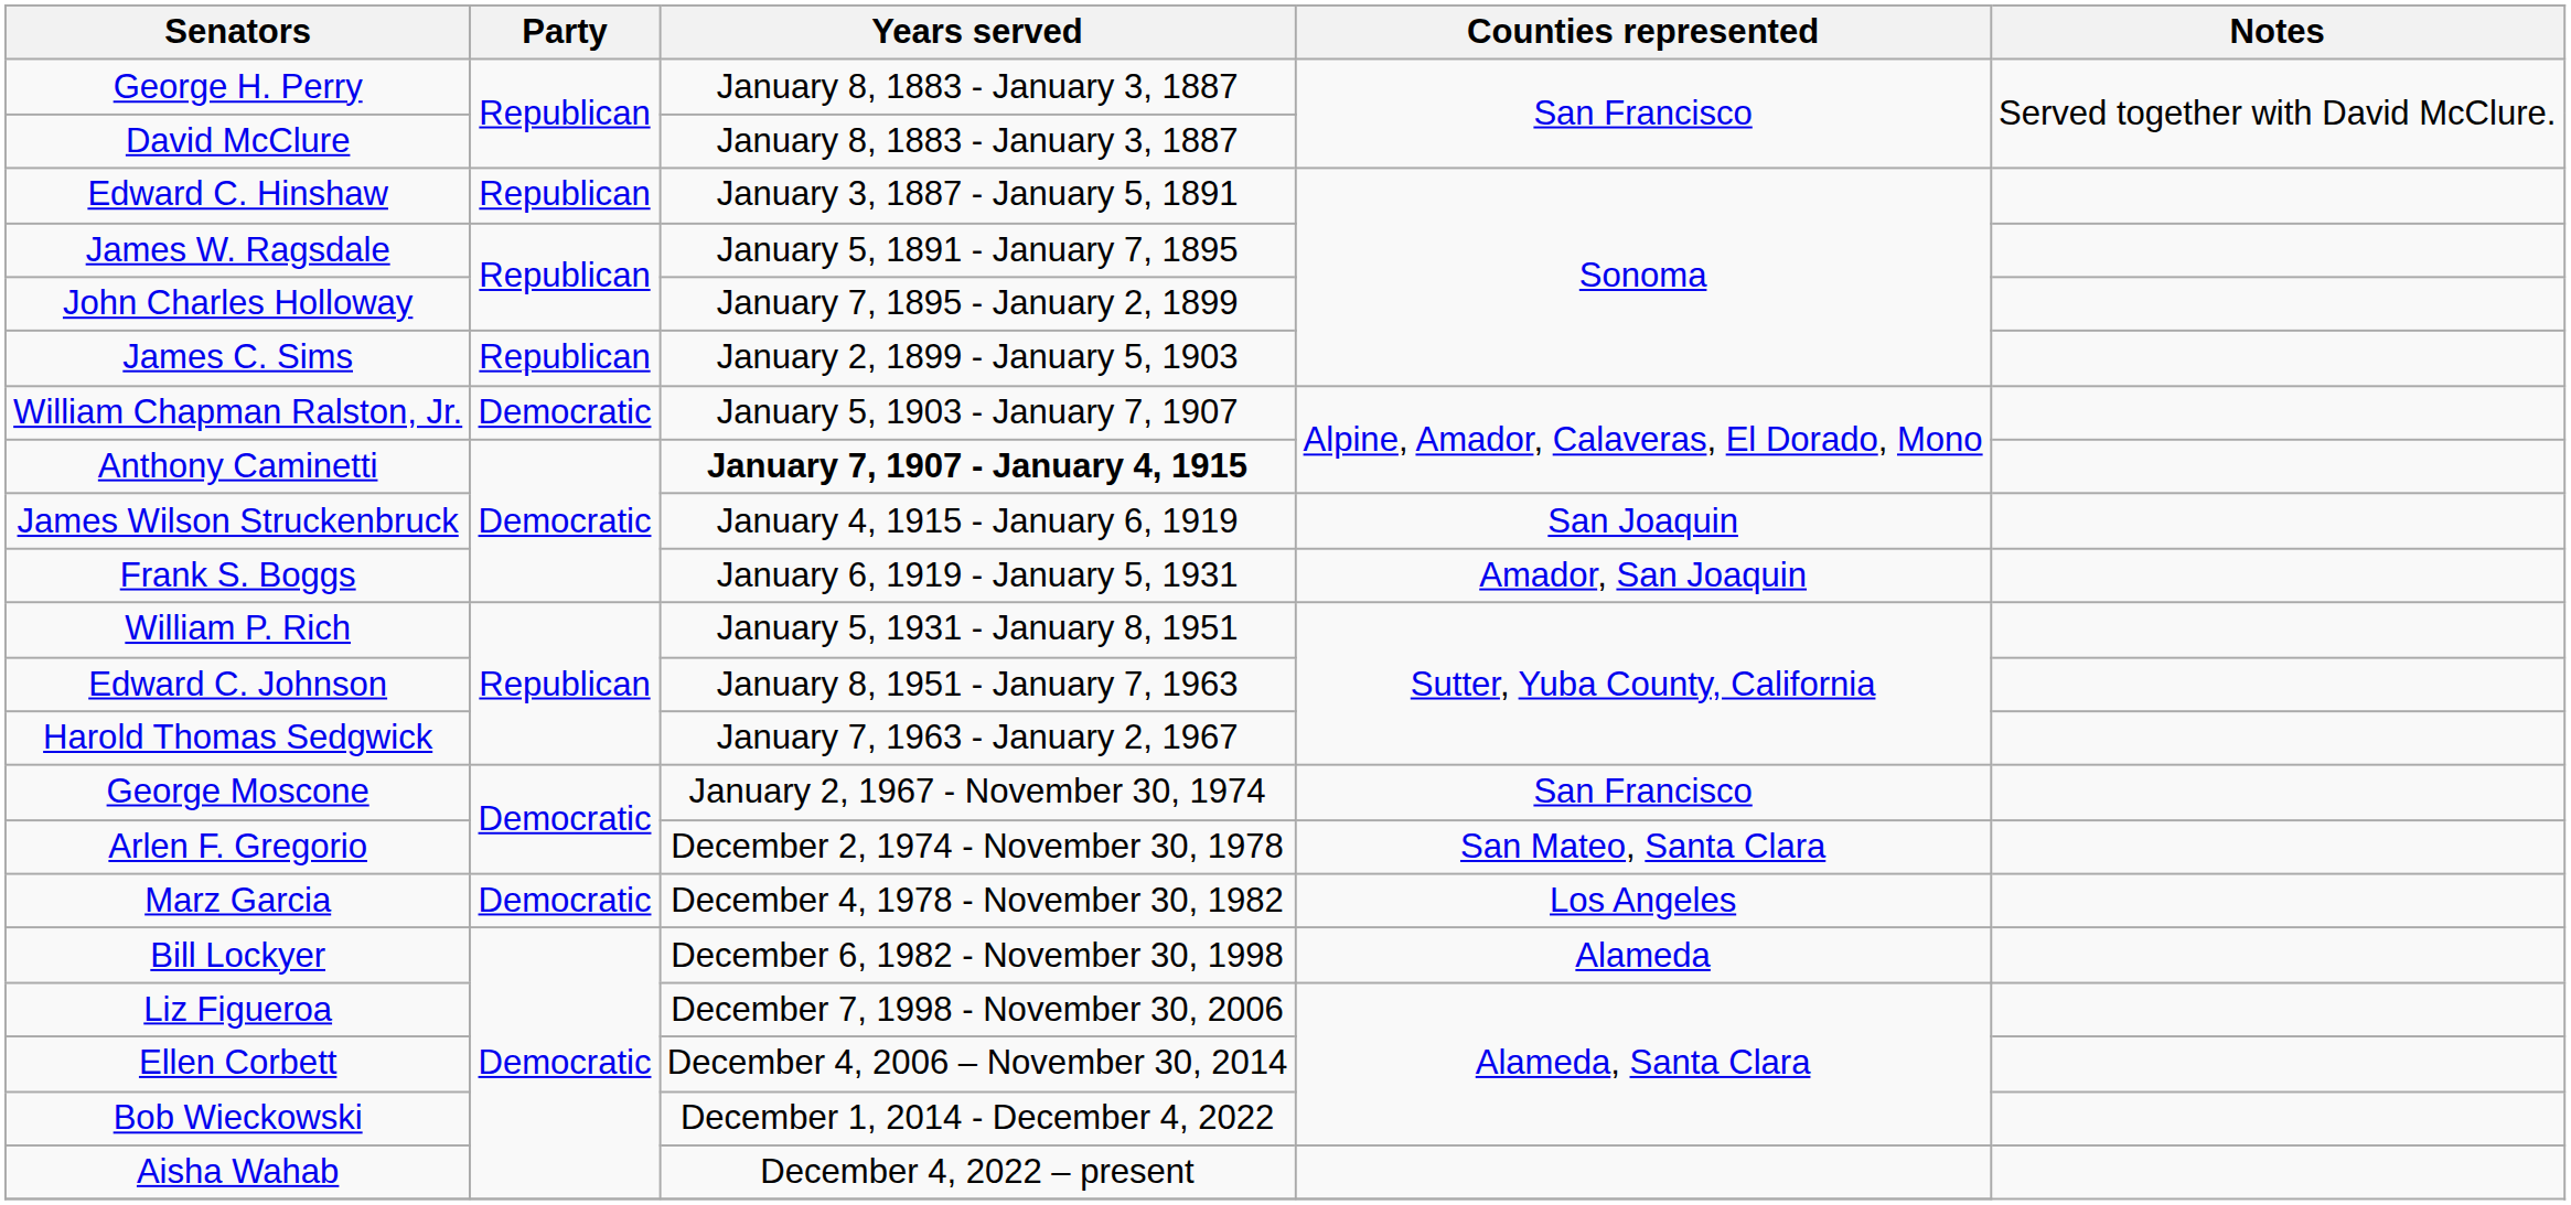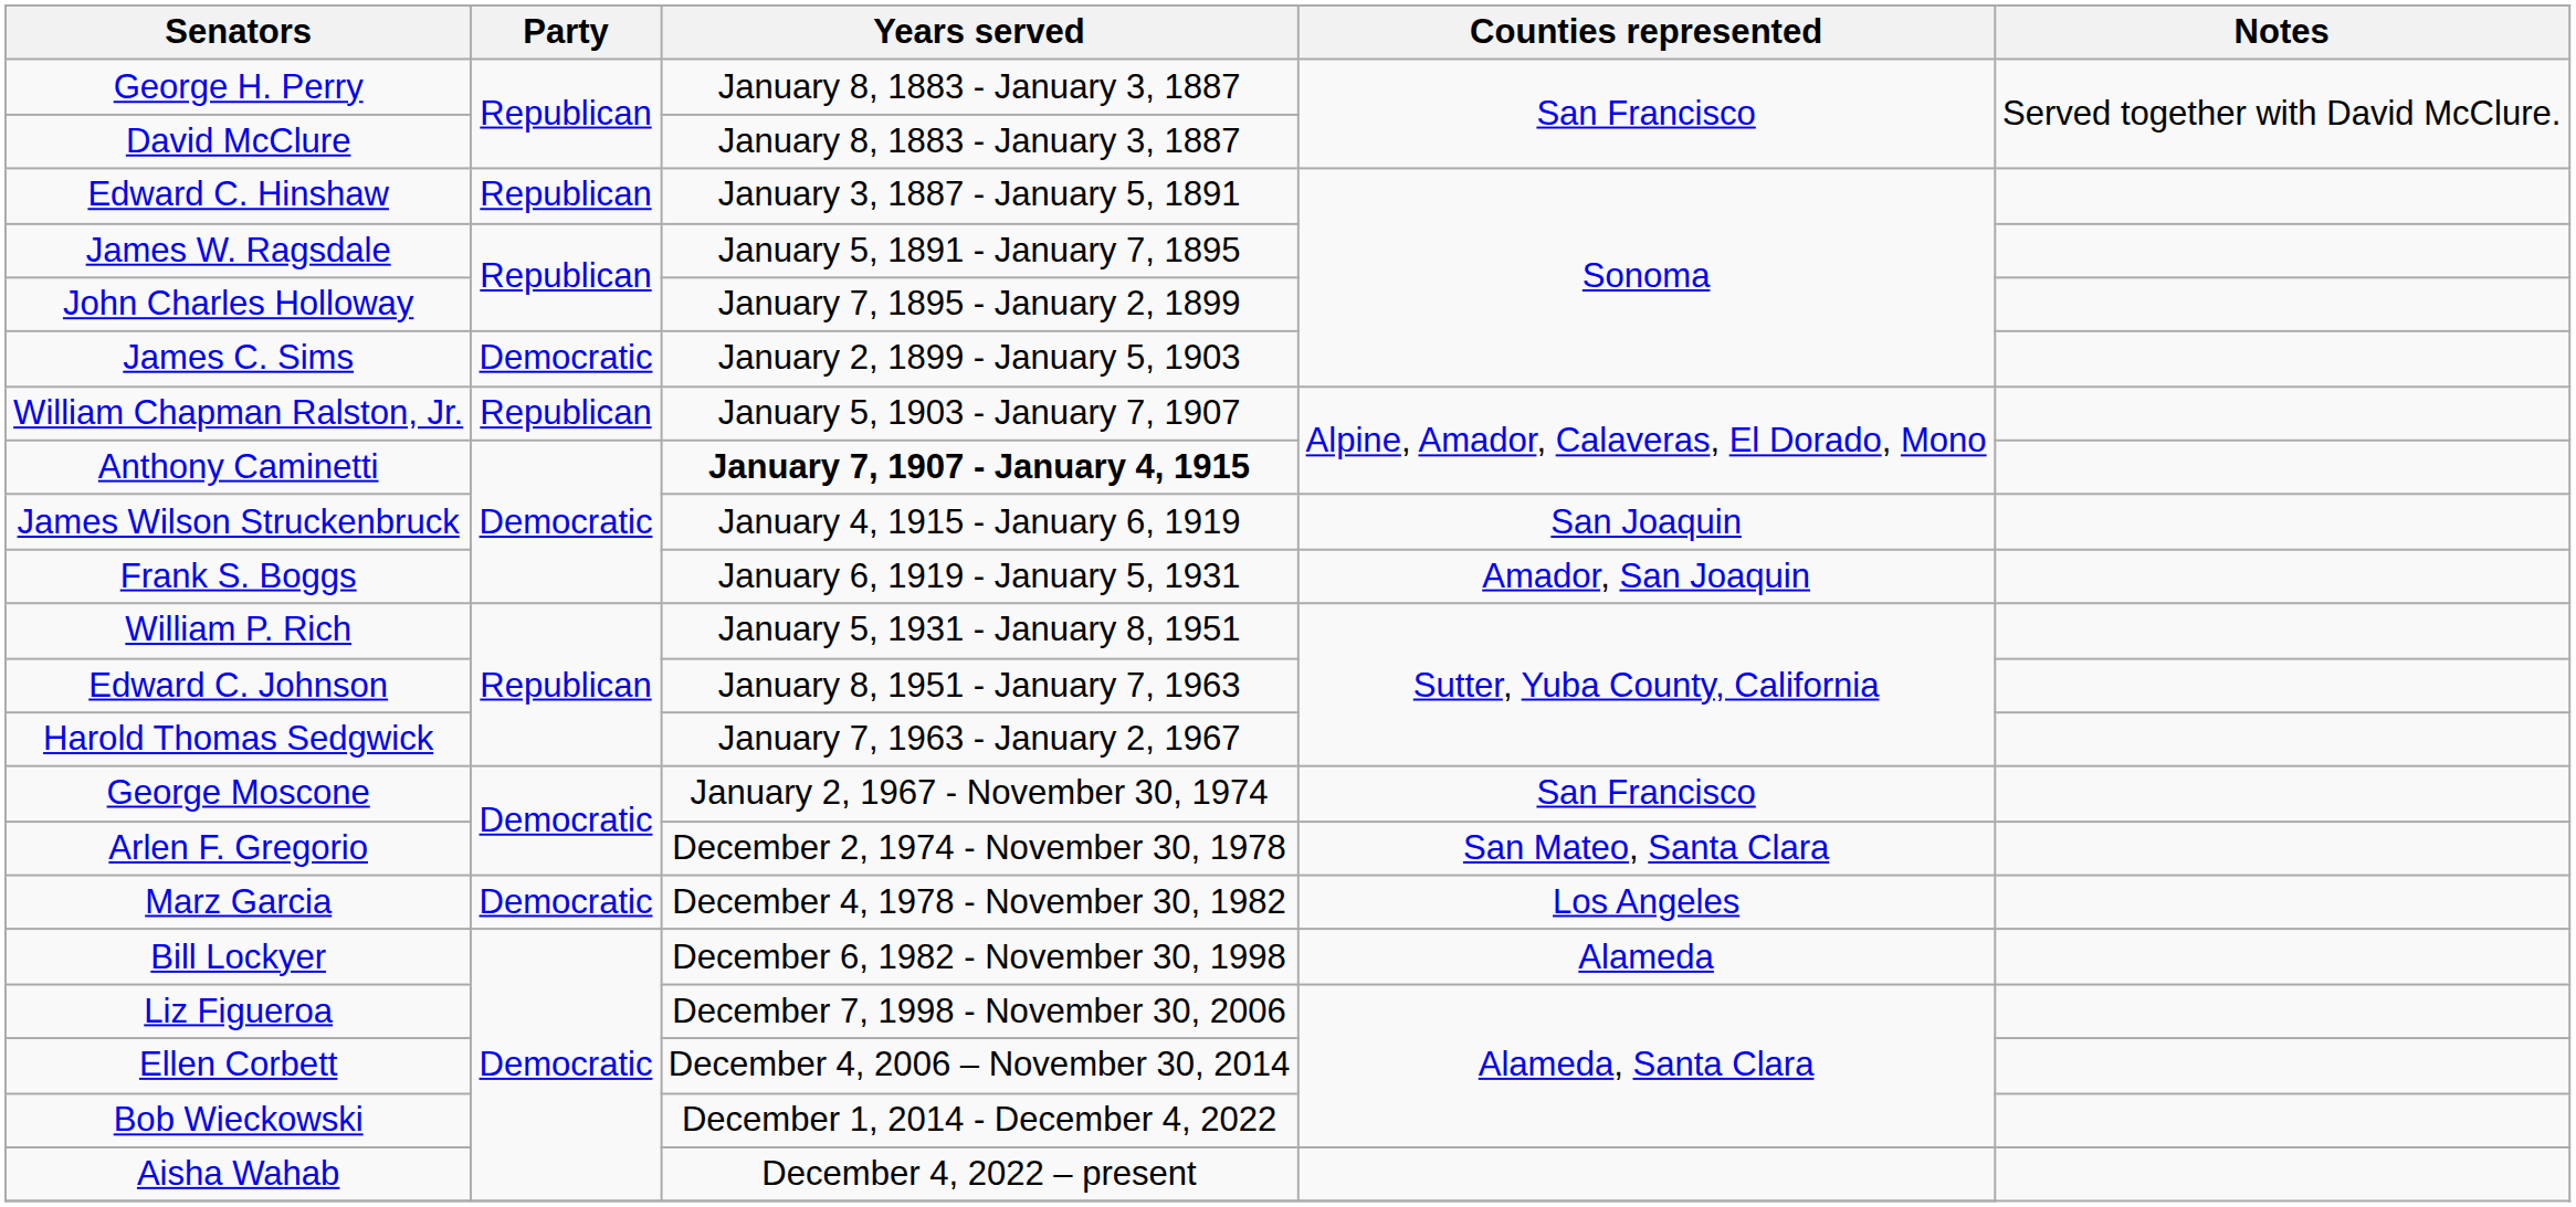 <table class=wikitable style="text-align:center">
 <tr>
 <th>Senators</th>
 <th>Party</th>
 <th>Years served</th>
 <th>Counties represented</th>
 <th>Notes</th>
 </tr>
 <tr>
 <td><a href='#'>George H. Perry</a></td>
 <td rowspan=2 ><a href='#'>Republican</a></td>
 <td>January 8, 1883 - January 3, 1887</td>
 <td rowspan=2><a href='#'>San Francisco</a></td>
 <td rowspan=2>Served together with David McClure.</td>
 </tr>
 <tr>
 <td><a href='#'>David McClure</a></td>
 <td>January 8, 1883 - January 3, 1887</td>
 </tr>
 <tr>
 <td><a href='#'>Edward C. Hinshaw</a></td>
 <td><a href='#'>Republican</a></td>
 <td>January 3, 1887 - January 5, 1891</td>
 <td rowspan=4><a href='#'>Sonoma</a></td>
 <td></td>
 </tr>
 <tr>
 <td><a href='#'>James W. Ragsdale</a></td>
 <td rowspan=2 ><a href='#'>Republican</a></td>
 <td>January 5, 1891 - January 7, 1895</td>
 <td></td>
 </tr>
 <tr>
 <td><a href='#'>John Charles Holloway</a></td>
 <td>January 7, 1895 - January 2, 1899</td>
 <td></td>
 </tr>
 <tr>
 <td><a href='#'>James C. Sims</a></td>
-<td><a href='#'>Republican</a></td>
+<td><a href='#'>Democratic</a></td>
 <td>January 2, 1899 - January 5, 1903</td>
 <td></td>
 </tr>
 <tr>
 <td><a href='#'>William Chapman Ralston, Jr.</a></td>
-<td><a href='#'>Democratic</a></td>
+<td><a href='#'>Republican</a></td>
 <td>January 5, 1903 - January 7, 1907</td>
 <td rowspan=2><a href='#'>Alpine</a>, <a href='#'>Amador</a>, <a href='#'>Calaveras</a>, <a href='#'>El Dorado</a>, <a href='#'>Mono</a></td>
 <td></td>
 </tr>
 <tr>
 <td><a href='#'>Anthony Caminetti</a></td>
 <td rowspan=3 ><a href='#'>Democratic</a></td>
 <td><strong>January 7, 1907 - January 4, 1915</strong></td>
 <td></td>
 </tr>
 <tr>
 <td><a href='#'>James Wilson Struckenbruck</a></td>
 <td>January 4, 1915 - January 6, 1919</td>
 <td><a href='#'>San Joaquin</a></td>
 <td></td>
 </tr>
 <tr>
 <td><a href='#'>Frank S. Boggs</a></td>
 <td>January 6, 1919 - January 5, 1931</td>
 <td><a href='#'>Amador</a>, <a href='#'>San Joaquin</a></td>
 <td></td>
 </tr>
 <tr>
 <td><a href='#'>William P. Rich</a></td>
 <td rowspan=3 ><a href='#'>Republican</a></td>
 <td>January 5, 1931 - January 8, 1951</td>
 <td rowspan=3><a href='#'>Sutter</a>, <a href='#'>Yuba County, California</a></td>
 <td></td>
 </tr>
 <tr>
 <td><a href='#'>Edward C. Johnson</a></td>
 <td>January 8, 1951 - January 7, 1963</td>
 <td></td>
 </tr>
 <tr>
 <td><a href='#'>Harold Thomas Sedgwick</a></td>
 <td>January 7, 1963 - January 2, 1967</td>
 <td></td>
 </tr>
 <tr>
 <td><a href='#'>George Moscone</a></td>
 <td rowspan=2 ><a href='#'>Democratic</a></td>
 <td>January 2, 1967 - November 30, 1974</td>
 <td><a href='#'>San Francisco</a></td>
 <td></td>
 </tr>
 <tr>
 <td><a href='#'>Arlen F. Gregorio</a></td>
 <td>December 2, 1974 - November 30, 1978</td>
 <td><a href='#'>San Mateo</a>, <a href='#'>Santa Clara</a></td>
 <td></td>
 </tr>
 <tr>
 <td><a href='#'>Marz Garcia</a></td>
 <td><a href='#'>Democratic</a></td>
 <td>December 4, 1978 - November 30, 1982</td>
 <td><a href='#'>Los Angeles</a></td>
 <td></td>
 </tr>
 <tr>
 <td rowspan=2><a href='#'>Bill Lockyer</a></td>
 <td rowspan=6 ><a href='#'>Democratic</a></td>
 <td rowspan=2>December 6, 1982 - November 30, 1998</td>
 <td><a href='#'>Alameda</a></td>
 <td rowspan=2></td>
 </tr>
 <tr>
 <td rowspan=4><a href='#'>Alameda</a>, <a href='#'>Santa Clara</a></td>
 </tr>
 <tr>
 <td><a href='#'>Liz Figueroa</a></td>
 <td>December 7, 1998 - November 30, 2006</td>
 <td></td>
 </tr>
 <tr>
 <td><a href='#'>Ellen Corbett</a></td>
 <td>December 4, 2006 – November 30, 2014</td>
 <td></td>
 </tr>
 <tr>
 <td><a href='#'>Bob Wieckowski</a></td>
 <td>December 1, 2014 - December 4, 2022</td>
 <td></td>
 </tr>
 <tr>
 <td><a href='#'>Aisha Wahab</a></td>
 <td>December 4, 2022 – present</td>
 <td></td>
 </tr>
 <tr>
 </tr>
 </table>
